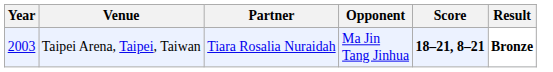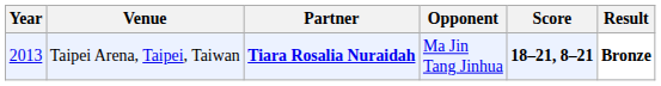 <table class="sortable wikitable" style="font-size: 90%;">
 <tr>
 <th>Year</th>
 <th>Venue</th>
 <th>Partner</th>
 <th>Opponent</th>
 <th>Score</th>
 <th>Result</th>
 </tr>
 <tr style="background:#ECF2FF">
-<td align="center"><a href='#'>2003</a></td>
+<td align="center"><a href='#'>2013</a></td>
 <td align="left">Taipei Arena, <a href='#'>Taipei</a>, Taiwan</td>
-<td align="left"> <a href='#'>Tiara Rosalia Nuraidah</a></td>
+<td align="left"><strong> <a href='#'>Tiara Rosalia Nuraidah</a></strong></td>
 <td align="left"> <a href='#'>Ma Jin</a> <br>  <a href='#'>Tang Jinhua</a></td>
 <td align="left"><strong>18–21, 8–21</strong></td>
 <td style="text-align:left; background:white"> <strong>Bronze</strong></td>
 </tr>
 </table>
